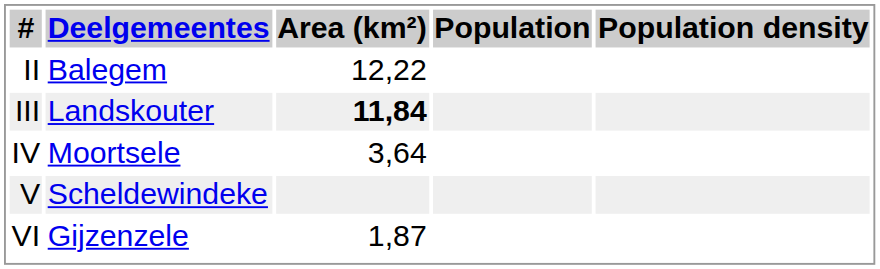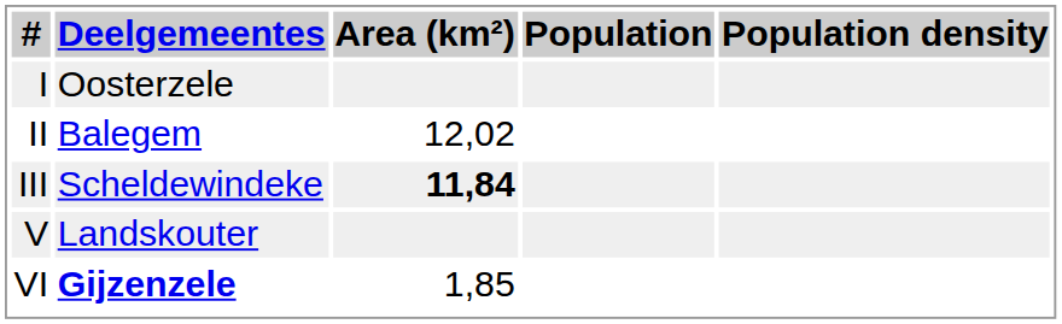 <table border="0" style="border: 1px solid #999; background-color:#FFFFFF">
 <tr align="center" bgcolor="#CCCCCC">
 <th>#</th>
 <th><a href='#'>Deelgemeentes</a></th>
 <th>Area (km²)</th>
 <th>Population</th>
 <th>Population density</th>
 </tr>
+<tr align="right" bgcolor="#efefef">
+<td>I</td>
+<td align="left">Oosterzele</td>
+<td></td>
+<td></td>
+<td></td>
+</tr>
 <tr align="right">
 <td>II</td>
 <td align="left"><a href='#'>Balegem</a></td>
-<td>12,22</td>
+<td>12,02</td>
 <td></td>
 <td></td>
 </tr>
 <tr align="right" bgcolor="#efefef">
 <td>III</td>
-<td align="left"><a href='#'>Landskouter</a></td>
+<td align="left"><a href='#'>Scheldewindeke</a></td>
 <td><strong>11,84</strong></td>
-<td></td>
-<td></td>
-</tr>
-<tr align="right">
-<td>IV</td>
-<td align="left"><a href='#'>Moortsele</a></td>
-<td>3,64</td>
 <td></td>
 <td></td>
 </tr>
 <tr align="right" bgcolor="#efefef">
 <td>V</td>
-<td align="left"><a href='#'>Scheldewindeke</a></td>
+<td align="left"><a href='#'>Landskouter</a></td>
 <td></td>
 <td></td>
 <td></td>
 </tr>
 <tr align="right">
 <td>VI</td>
-<td align="left"><a href='#'>Gijzenzele</a></td>
-<td>1,87</td>
+<td align="left"><strong><a href='#'>Gijzenzele</a></strong></td>
+<td>1,85</td>
 <td></td>
 <td></td>
 </tr>
 <tr align="right">
 </tr>
 </table>
